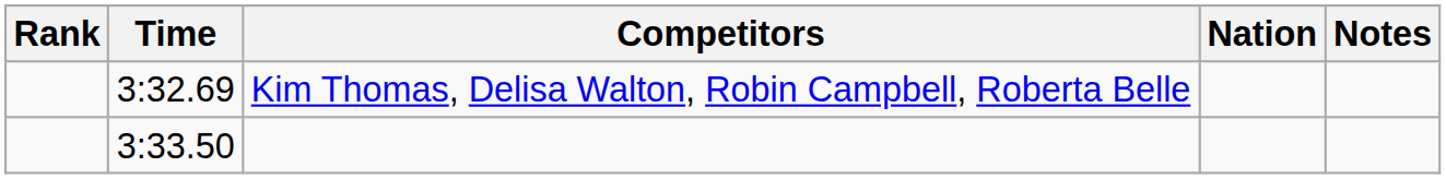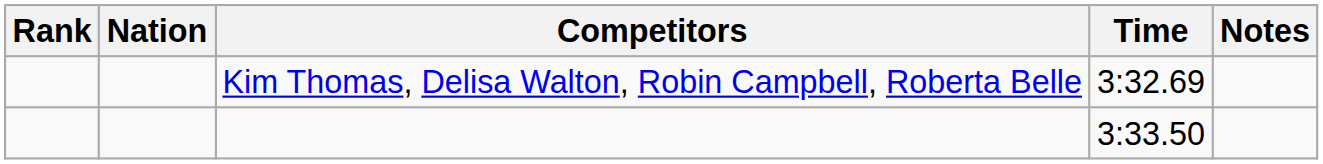 <table class="wikitable sortable" style="text-align:center; font-size:95%">
 <tr>
 <th>Rank</th>
+<th>Nation</th>
+<th>Competitors</th>
 <th>Time</th>
-<th>Competitors</th>
-<th>Nation</th>
 <th>Notes</th>
 </tr>
 <tr>
 <td></td>
+<td align=left></td>
+<td align=left><a href='#'>Kim Thomas</a>, <a href='#'>Delisa Walton</a>, <a href='#'>Robin Campbell</a>, <a href='#'>Roberta Belle</a></td>
 <td>3:32.69</td>
-<td align=left><a href='#'>Kim Thomas</a>, <a href='#'>Delisa Walton</a>, <a href='#'>Robin Campbell</a>, <a href='#'>Roberta Belle</a></td>
-<td align=left></td>
 <td></td>
 </tr>
 <tr>
 <td></td>
-<td>3:33.50</td>
 <td align=left></td>
 <td align=left></td>
+<td>3:33.50</td>
 <td></td>
 </tr>
 </table>
